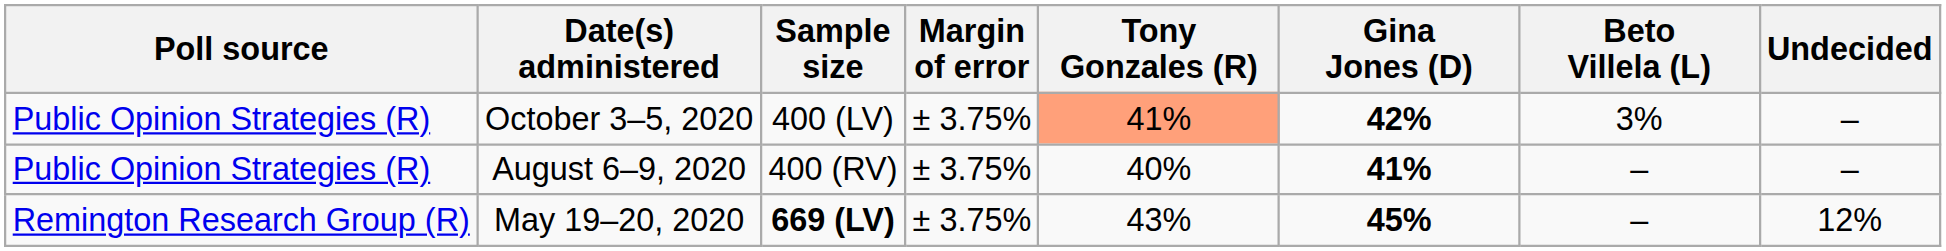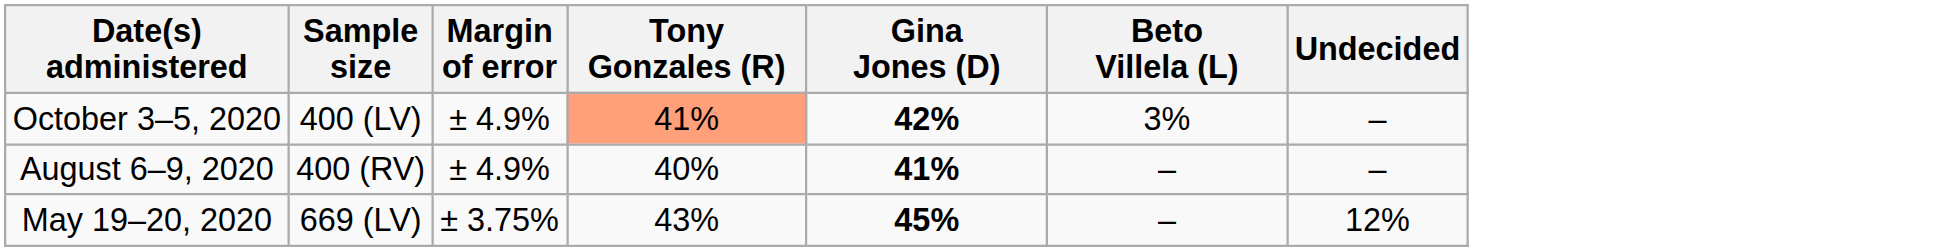 <table class="wikitable" style="font-size:90%;text-align:center;">
 <tr>
-<th>Poll source</th>
 <th>Date(s)<br>administered</th>
 <th>Sample<br>size</th>
 <th>Margin<br>of error</th>
 <th style="width:100px;">Tony<br>Gonzales (R)</th>
 <th style="width:100px;">Gina<br>Jones (D)</th>
 <th style="width:100px;">Beto<br>Villela (L)</th>
 <th>Undecided</th>
 </tr>
 <tr>
-<td style="text-align:left;"><a href='#'>Public Opinion Strategies (R)</a></td>
 <td>October 3–5, 2020</td>
 <td>400 (LV)</td>
-<td>± 3.75%</td>
+<td>± 4.9%</td>
 <td style="background: lightsalmon;">41%</td>
 <td><strong>42%</strong></td>
 <td>3%</td>
 <td>–</td>
 </tr>
 <tr>
-<td style="text-align:left;"><a href='#'>Public Opinion Strategies (R)</a></td>
 <td>August 6–9, 2020</td>
 <td>400 (RV)</td>
-<td>± 3.75%</td>
+<td>± 4.9%</td>
 <td>40%</td>
 <td><strong>41%</strong></td>
 <td>–</td>
 <td>–</td>
 </tr>
 <tr>
-<td style="text-align:left;"><a href='#'>Remington Research Group (R)</a></td>
 <td>May 19–20, 2020</td>
-<td><strong>669 (LV)</strong></td>
+<td>669 (LV)</td>
 <td>± 3.75%</td>
 <td>43%</td>
 <td><strong>45%</strong></td>
 <td>–</td>
 <td>12%</td>
 </tr>
 </table>
